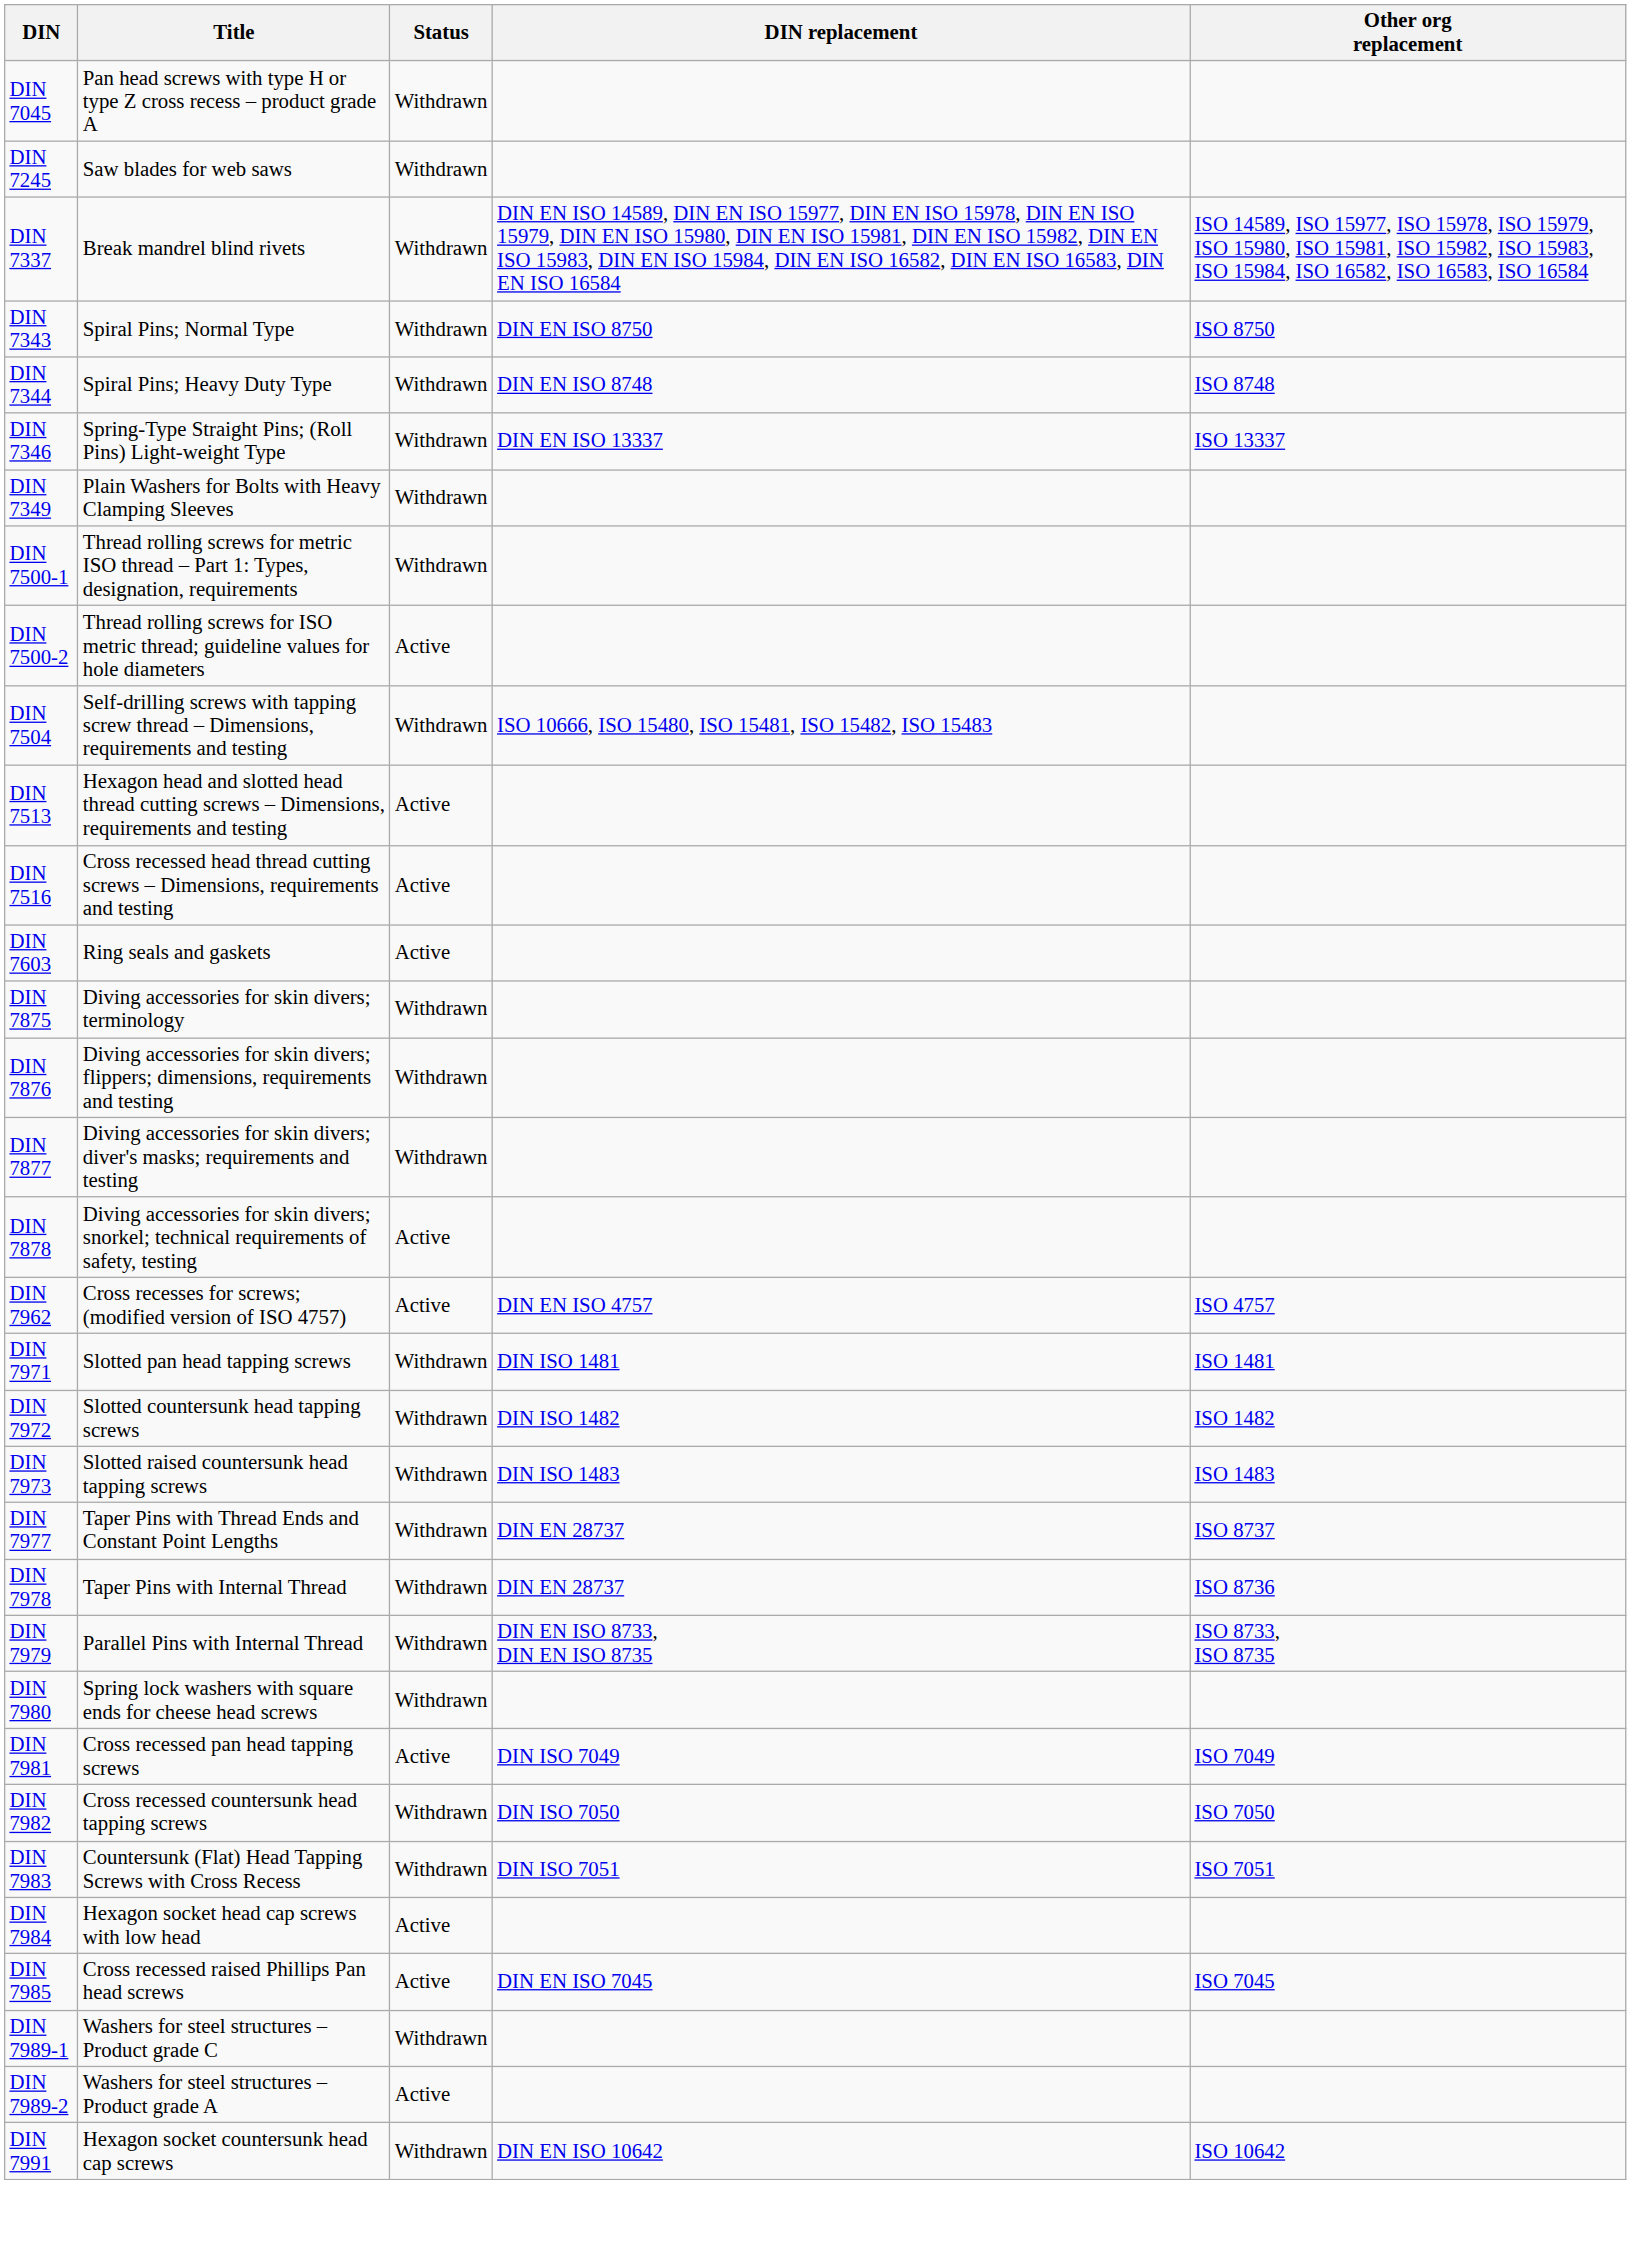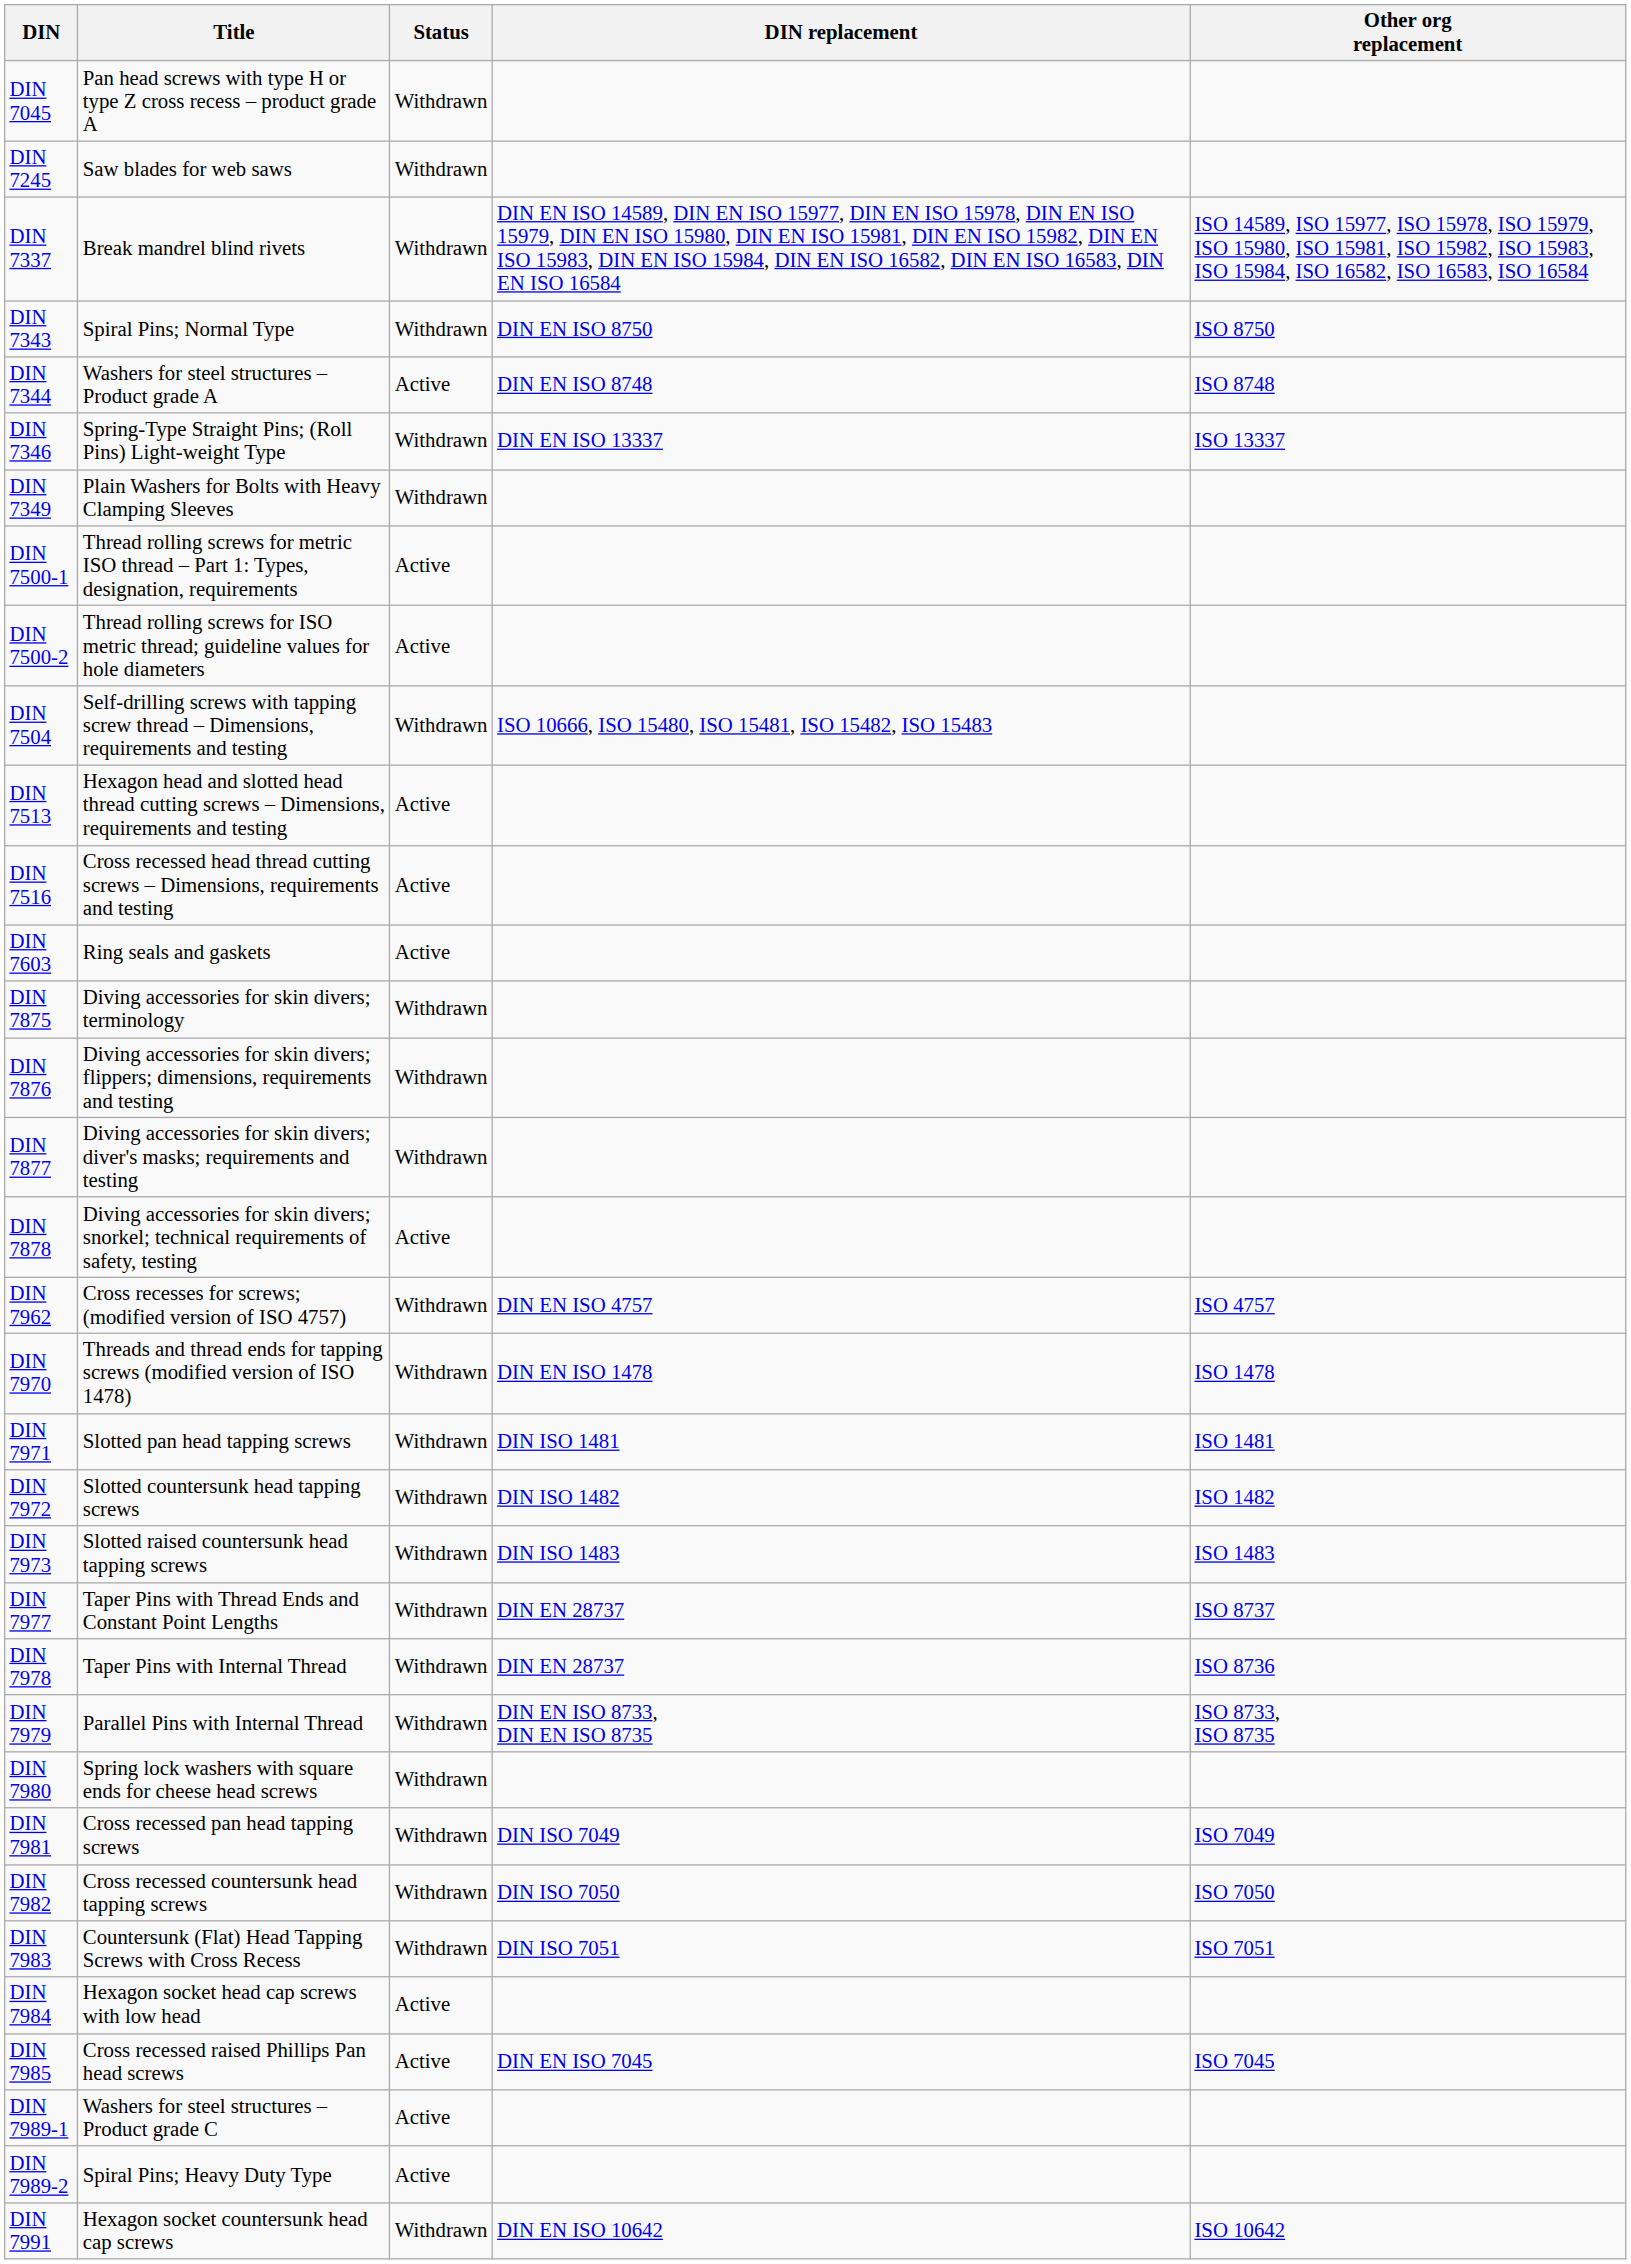 <table class="wikitable sortable">
 <tr>
 <th>DIN</th>
 <th>Title</th>
 <th>Status</th>
 <th>DIN replacement</th>
 <th>Other org<br>replacement</th>
 </tr>
 <tr>
 <td><a href='#'>DIN 7045</a></td>
 <td>Pan head screws with type H or type Z cross recess – product grade A</td>
 <td>Withdrawn</td>
 <td></td>
 <td></td>
 </tr>
 <tr>
 <td><a href='#'>DIN 7245</a></td>
 <td>Saw blades for web saws</td>
 <td>Withdrawn</td>
 <td></td>
 <td></td>
 </tr>
 <tr>
 <td><a href='#'>DIN 7337</a></td>
 <td>Break mandrel blind rivets</td>
 <td>Withdrawn</td>
 <td><a href='#'>DIN EN ISO 14589</a>, <a href='#'>DIN EN ISO 15977</a>, <a href='#'>DIN EN ISO 15978</a>, <a href='#'>DIN EN ISO 15979</a>, <a href='#'>DIN EN ISO 15980</a>, <a href='#'>DIN EN ISO 15981</a>, <a href='#'>DIN EN ISO 15982</a>, <a href='#'>DIN EN ISO 15983</a>, <a href='#'>DIN EN ISO 15984</a>, <a href='#'>DIN EN ISO 16582</a>, <a href='#'>DIN EN ISO 16583</a>, <a href='#'>DIN EN ISO 16584</a></td>
 <td><a href='#'>ISO 14589</a>, <a href='#'>ISO 15977</a>, <a href='#'>ISO 15978</a>, <a href='#'>ISO 15979</a>, <a href='#'>ISO 15980</a>, <a href='#'>ISO 15981</a>, <a href='#'>ISO 15982</a>, <a href='#'>ISO 15983</a>, <a href='#'>ISO 15984</a>, <a href='#'>ISO 16582</a>, <a href='#'>ISO 16583</a>, <a href='#'>ISO 16584</a></td>
 </tr>
 <tr>
 <td><a href='#'>DIN 7343</a></td>
 <td>Spiral Pins; Normal Type</td>
 <td>Withdrawn</td>
 <td><a href='#'>DIN EN ISO 8750</a></td>
 <td><a href='#'>ISO 8750</a></td>
 </tr>
 <tr>
 <td><a href='#'>DIN 7344</a></td>
-<td>Spiral Pins; Heavy Duty Type</td>
-<td>Withdrawn</td>
+<td>Washers for steel structures – Product grade A</td>
+<td>Active</td>
 <td><a href='#'>DIN EN ISO 8748</a></td>
 <td><a href='#'>ISO 8748</a></td>
 </tr>
 <tr>
 <td><a href='#'>DIN 7346</a></td>
 <td>Spring-Type Straight Pins; (Roll Pins) Light-weight Type</td>
 <td>Withdrawn</td>
 <td><a href='#'>DIN EN ISO 13337</a></td>
 <td><a href='#'>ISO 13337</a></td>
 </tr>
 <tr>
 <td><a href='#'>DIN 7349</a></td>
 <td>Plain Washers for Bolts with Heavy Clamping Sleeves</td>
 <td>Withdrawn</td>
 <td></td>
 <td></td>
 </tr>
 <tr>
 <td><a href='#'>DIN 7500-1</a></td>
 <td>Thread rolling screws for metric ISO thread – Part 1: Types, designation, requirements</td>
-<td>Withdrawn</td>
+<td>Active</td>
 <td></td>
 <td></td>
 </tr>
 <tr>
 <td><a href='#'>DIN 7500-2</a></td>
 <td>Thread rolling screws for ISO metric thread; guideline values for hole diameters</td>
 <td>Active</td>
 <td></td>
 <td></td>
 </tr>
 <tr>
 <td><a href='#'>DIN 7504</a></td>
 <td>Self-drilling screws with tapping screw thread – Dimensions, requirements and testing</td>
 <td>Withdrawn</td>
 <td><a href='#'>ISO 10666</a>, <a href='#'>ISO 15480</a>, <a href='#'>ISO 15481</a>, <a href='#'>ISO 15482</a>, <a href='#'>ISO 15483</a></td>
 </tr>
 <tr>
 <td><a href='#'>DIN 7513</a></td>
 <td>Hexagon head and slotted head thread cutting screws – Dimensions, requirements and testing</td>
 <td>Active</td>
 <td></td>
 <td></td>
 </tr>
 <tr>
 <td><a href='#'>DIN 7516</a></td>
 <td>Cross recessed head thread cutting screws – Dimensions, requirements and testing</td>
 <td>Active</td>
 <td></td>
 <td></td>
 </tr>
 <tr>
 <td><a href='#'>DIN 7603</a></td>
 <td>Ring seals and gaskets</td>
 <td>Active</td>
 <td></td>
 <td></td>
 </tr>
 <tr>
 <td><a href='#'>DIN 7875</a></td>
 <td>Diving accessories for skin divers; terminology</td>
 <td>Withdrawn</td>
 <td></td>
 <td></td>
 </tr>
 <tr>
 <td><a href='#'>DIN 7876</a></td>
 <td>Diving accessories for skin divers; flippers; dimensions, requirements and testing</td>
 <td>Withdrawn</td>
 <td></td>
 <td></td>
 </tr>
 <tr>
 <td><a href='#'>DIN 7877</a></td>
 <td>Diving accessories for skin divers; diver's masks; requirements and testing</td>
 <td>Withdrawn</td>
 <td></td>
 <td></td>
 </tr>
 <tr>
 <td><a href='#'>DIN 7878</a></td>
 <td>Diving accessories for skin divers; snorkel; technical requirements of safety, testing</td>
 <td>Active</td>
 <td></td>
 <td></td>
 </tr>
 <tr>
 <td><a href='#'>DIN 7962</a></td>
 <td>Cross recesses for screws; (modified version of ISO 4757)</td>
-<td>Active</td>
+<td>Withdrawn</td>
 <td><a href='#'>DIN EN ISO 4757</a></td>
 <td><a href='#'>ISO 4757</a></td>
+</tr>
+<tr>
+<td><a href='#'>DIN 7970</a></td>
+<td>Threads and thread ends for tapping screws (modified version of ISO 1478)</td>
+<td>Withdrawn</td>
+<td><a href='#'>DIN EN ISO 1478</a></td>
+<td><a href='#'>ISO 1478</a></td>
 </tr>
 <tr>
 <td><a href='#'>DIN 7971</a></td>
 <td>Slotted pan head tapping screws</td>
 <td>Withdrawn</td>
 <td><a href='#'>DIN ISO 1481</a></td>
 <td><a href='#'>ISO 1481</a></td>
 </tr>
 <tr>
 <td><a href='#'>DIN 7972</a></td>
 <td>Slotted countersunk head tapping screws</td>
 <td>Withdrawn</td>
 <td><a href='#'>DIN ISO 1482</a></td>
 <td><a href='#'>ISO 1482</a></td>
 </tr>
 <tr>
 <td><a href='#'>DIN 7973</a></td>
 <td>Slotted raised countersunk head tapping screws</td>
 <td>Withdrawn</td>
 <td><a href='#'>DIN ISO 1483</a></td>
 <td><a href='#'>ISO 1483</a></td>
 </tr>
 <tr>
 <td><a href='#'>DIN 7977</a></td>
 <td>Taper Pins with Thread Ends and Constant Point Lengths</td>
 <td>Withdrawn</td>
 <td><a href='#'>DIN EN 28737</a></td>
 <td><a href='#'>ISO 8737</a></td>
 </tr>
 <tr>
 <td><a href='#'>DIN 7978</a></td>
 <td>Taper Pins with Internal Thread</td>
 <td>Withdrawn</td>
 <td><a href='#'>DIN EN 28737</a></td>
 <td><a href='#'>ISO 8736</a></td>
 </tr>
 <tr>
 <td><a href='#'>DIN 7979</a></td>
 <td>Parallel Pins with Internal Thread</td>
 <td>Withdrawn</td>
 <td><a href='#'>DIN EN ISO 8733</a>,<br><a href='#'>DIN EN ISO 8735</a></td>
 <td><a href='#'>ISO 8733</a>,<br><a href='#'>ISO 8735</a></td>
 </tr>
 <tr>
 <td><a href='#'>DIN 7980</a></td>
 <td>Spring lock washers with square ends for cheese head screws</td>
 <td>Withdrawn</td>
 <td></td>
 <td></td>
 </tr>
 <tr>
 <td><a href='#'>DIN 7981</a></td>
 <td>Cross recessed pan head tapping screws</td>
-<td>Active</td>
+<td>Withdrawn</td>
 <td><a href='#'>DIN ISO 7049</a></td>
 <td><a href='#'>ISO 7049</a></td>
 </tr>
 <tr>
 <td><a href='#'>DIN 7982</a></td>
 <td>Cross recessed countersunk head tapping screws</td>
 <td>Withdrawn</td>
 <td><a href='#'>DIN ISO 7050</a></td>
 <td><a href='#'>ISO 7050</a></td>
 </tr>
 <tr>
 <td><a href='#'>DIN 7983</a></td>
 <td>Countersunk (Flat) Head Tapping Screws with Cross Recess</td>
 <td>Withdrawn</td>
 <td><a href='#'>DIN ISO 7051</a></td>
 <td><a href='#'>ISO 7051</a></td>
 </tr>
 <tr>
 <td><a href='#'>DIN 7984</a></td>
 <td>Hexagon socket head cap screws with low head</td>
 <td>Active</td>
 <td></td>
 <td></td>
 </tr>
 <tr>
 <td><a href='#'>DIN 7985</a></td>
 <td>Cross recessed raised Phillips Pan head screws</td>
 <td>Active</td>
 <td><a href='#'>DIN EN ISO 7045</a></td>
 <td><a href='#'>ISO 7045</a></td>
 </tr>
 <tr>
 <td><a href='#'>DIN 7989-1</a></td>
 <td>Washers for steel structures – Product grade C</td>
-<td>Withdrawn</td>
+<td>Active</td>
 <td></td>
 <td></td>
 </tr>
 <tr>
 <td><a href='#'>DIN 7989-2</a></td>
-<td>Washers for steel structures – Product grade A</td>
+<td>Spiral Pins; Heavy Duty Type</td>
 <td>Active</td>
 <td></td>
 <td></td>
 </tr>
 <tr>
 <td><a href='#'>DIN 7991</a></td>
 <td>Hexagon socket countersunk head cap screws</td>
 <td>Withdrawn</td>
 <td><a href='#'>DIN EN ISO 10642</a></td>
 <td><a href='#'>ISO 10642</a></td>
 </tr>
 </table>
